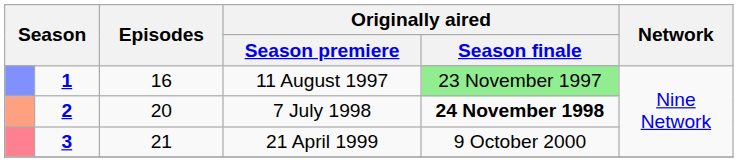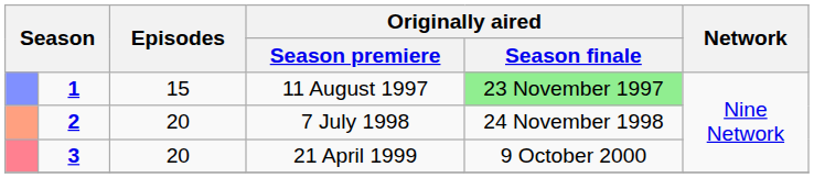 <table class="wikitable">
 <tr>
 <th colspan="2" rowspan="2" width=3%>Season</th>
 <th rowspan="2" width=5%>Episodes</th>
 <th colspan="2">Originally aired</th>
 <th rowspan="2" width=5%>Network</th>
 </tr>
 <tr>
 <th width=15%><a href='#'>Season premiere</a></th>
 <th width=15%><a href='#'>Season finale</a></th>
 </tr>
 <tr>
 <td bgcolor="8090FF" height="10px"></td>
 <td align="center"><strong><a href='#'>1</a></strong></td>
-<td align="center">16</td>
+<td align="center">15</td>
 <td align="center">11 August 1997</td>
 <td align="center" style="background: lightgreen;">23 November 1997</td>
 <td align="center" rowspan="3"><a href='#'>Nine Network</a></td>
 </tr>
 <tr>
 <td bgcolor="FFA080" height="10px"></td>
 <td align="center"><strong><a href='#'>2</a></strong></td>
 <td align="center">20</td>
 <td align="center">7 July 1998</td>
-<td align="center"><strong>24 November 1998</strong></td>
+<td align="center">24 November 1998</td>
 </tr>
 <tr>
 <td bgcolor="FF8090" height="10px"></td>
 <td align="center"><strong><a href='#'>3</a></strong></td>
-<td align="center">21</td>
+<td align="center">20</td>
 <td align="center">21 April 1999</td>
 <td align="center">9 October 2000</td>
 </tr>
 <tr>
 </tr>
 </table>
